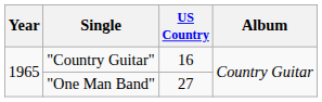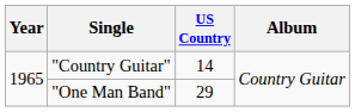 <table class="wikitable">
 <tr>
 <th>Year</th>
 <th>Single</th>
 <th width="45"><small><a href='#'>US Country</a></small></th>
 <th>Album</th>
 </tr>
 <tr>
 <td rowspan="2">1965</td>
 <td>"Country Guitar" <small></small></td>
-<td align="center">16</td>
+<td align="center">14</td>
 <td rowspan="2"><em>Country Guitar</em></td>
 </tr>
 <tr>
 <td>"One Man Band"</td>
-<td align="center">27</td>
+<td align="center">29</td>
 </tr>
 </table>
